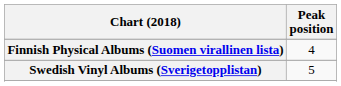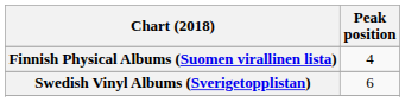 <table class="wikitable sortable plainrowheaders" style="text-align:center;">
 <tr>
 <th scope="col">Chart (2018)</th>
 <th scope="col">Peak<br> position</th>
 </tr>
 <tr>
 </tr>
 <tr>
 </tr>
 <tr>
 </tr>
 <tr>
 </tr>
 <tr>
 </tr>
 <tr>
 </tr>
 <tr>
 <th scope="row">Finnish Physical Albums (<a href='#'>Suomen virallinen lista</a>)</th>
 <td>4</td>
 </tr>
 <tr>
 </tr>
 <tr>
 </tr>
 <tr>
 </tr>
 <tr>
 </tr>
 <tr>
 </tr>
 <tr>
 </tr>
 <tr>
 <th scope="row">Swedish Vinyl Albums (<a href='#'>Sverigetopplistan</a>)</th>
-<td>5</td>
+<td>6</td>
 </tr>
 <tr>
 </tr>
 <tr>
 </tr>
 <tr>
 </tr>
 <tr>
 </tr>
 <tr>
 </tr>
 <tr>
 </tr>
 <tr>
 </tr>
 <tr>
 </tr>
 </table>
